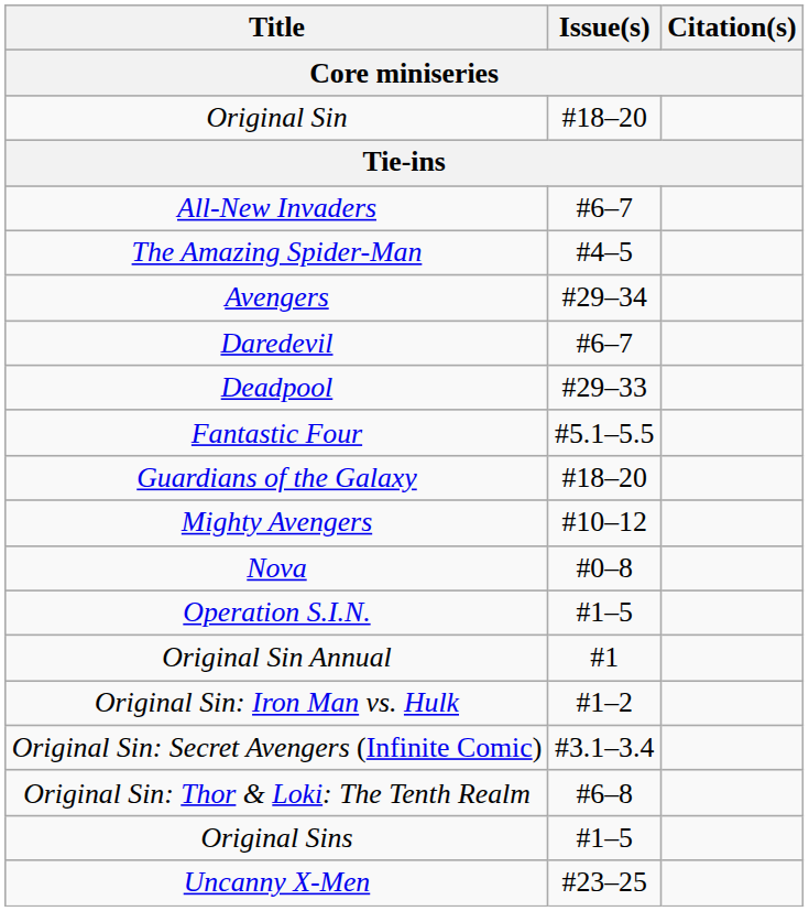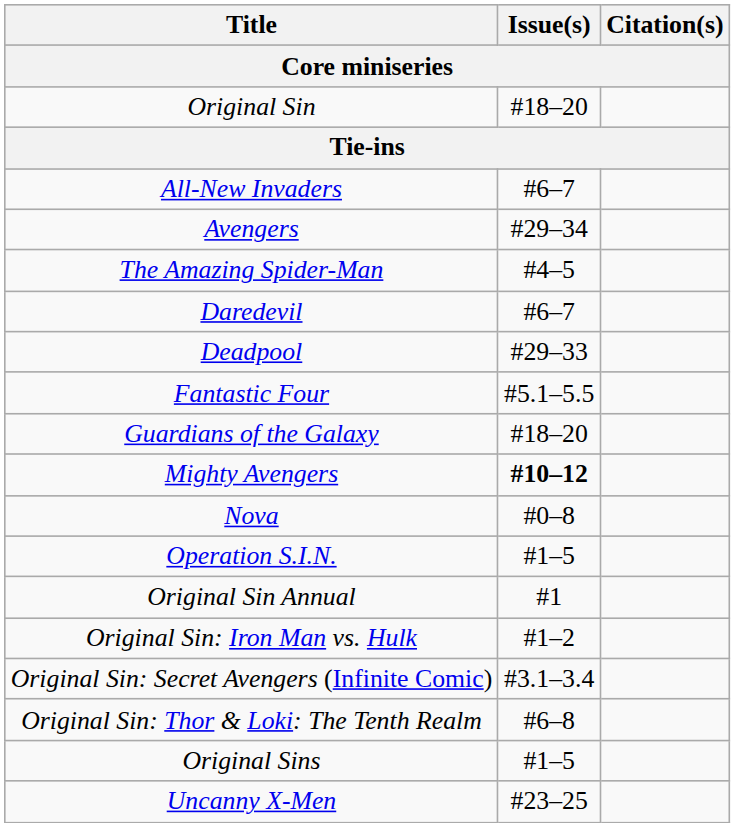 <table class="wikitable" style="text-align:center; width:auto;">
 <tr>
 <th>Title</th>
 <th>Issue(s)</th>
 <th>Citation(s)</th>
 </tr>
 <tr>
 <th colspan="3">Core miniseries</th>
 </tr>
 <tr>
 <td><em>Original Sin</em></td>
 <td>#18–20</td>
 <td></td>
 </tr>
 <tr>
 <th colspan="3">Tie-ins</th>
 </tr>
 <tr>
 <td><em><a href='#'>All-New Invaders</a></em></td>
 <td>#6–7</td>
 <td></td>
 </tr>
 <tr>
-<td><em><a href='#'>The Amazing Spider-Man</a></em></td>
-<td>#4–5</td>
+<td><em><a href='#'>Avengers</a></em></td>
+<td>#29–34</td>
 <td></td>
 </tr>
 <tr>
-<td><em><a href='#'>Avengers</a></em></td>
-<td>#29–34</td>
+<td><em><a href='#'>The Amazing Spider-Man</a></em></td>
+<td>#4–5</td>
 <td></td>
 </tr>
 <tr>
 <td><em><a href='#'>Daredevil</a></em></td>
 <td>#6–7</td>
 <td></td>
 </tr>
 <tr>
 <td><em><a href='#'>Deadpool</a></em></td>
 <td>#29–33</td>
 <td></td>
 </tr>
 <tr>
 <td><em><a href='#'>Fantastic Four</a></em></td>
 <td>#5.1–5.5</td>
 <td></td>
 </tr>
 <tr>
 <td><em><a href='#'>Guardians of the Galaxy</a></em></td>
 <td>#18–20</td>
 <td></td>
 </tr>
 <tr>
 <td><em><a href='#'>Mighty Avengers</a></em></td>
-<td>#10–12</td>
+<td><strong>#10–12</strong></td>
 <td></td>
 </tr>
 <tr>
 <td><em><a href='#'>Nova</a></em></td>
 <td>#0–8</td>
 <td></td>
 </tr>
 <tr>
 <td><em><a href='#'>Operation S.I.N.</a></em></td>
 <td>#1–5</td>
 <td></td>
 </tr>
 <tr>
 <td><em>Original Sin Annual</em></td>
 <td>#1</td>
 <td></td>
 </tr>
 <tr>
 <td><em>Original Sin: <a href='#'>Iron Man</a> vs. <a href='#'>Hulk</a></em></td>
 <td>#1–2</td>
 <td></td>
 </tr>
 <tr>
 <td><em>Original Sin: Secret Avengers</em> (<a href='#'>Infinite Comic</a>)</td>
 <td>#3.1–3.4</td>
 <td></td>
 </tr>
 <tr>
 <td><em>Original Sin: <a href='#'>Thor</a> & <a href='#'>Loki</a>: The Tenth Realm</em></td>
 <td>#6–8</td>
 <td></td>
 </tr>
 <tr>
 <td><em>Original Sins</em></td>
 <td>#1–5</td>
 <td></td>
 </tr>
 <tr>
 <td><em><a href='#'>Uncanny X-Men</a></em></td>
 <td>#23–25</td>
 <td></td>
 </tr>
 </table>
